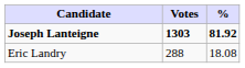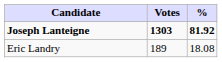 <table class="wikitable">
 <tr>
 <th style="background:#ddf; width:200px;">Candidate</th>
 <th style="background:#ddf; width:50px;">Votes</th>
 <th style="background:#ddf; width:30px;">%</th>
 </tr>
 <tr>
 <td><strong>Joseph Lanteigne</strong></td>
 <td><strong>1303</strong></td>
 <td><strong>81.92</strong></td>
 </tr>
 <tr>
 <td>Eric Landry</td>
-<td>288</td>
+<td>189</td>
 <td>18.08</td>
 </tr>
 </table>
